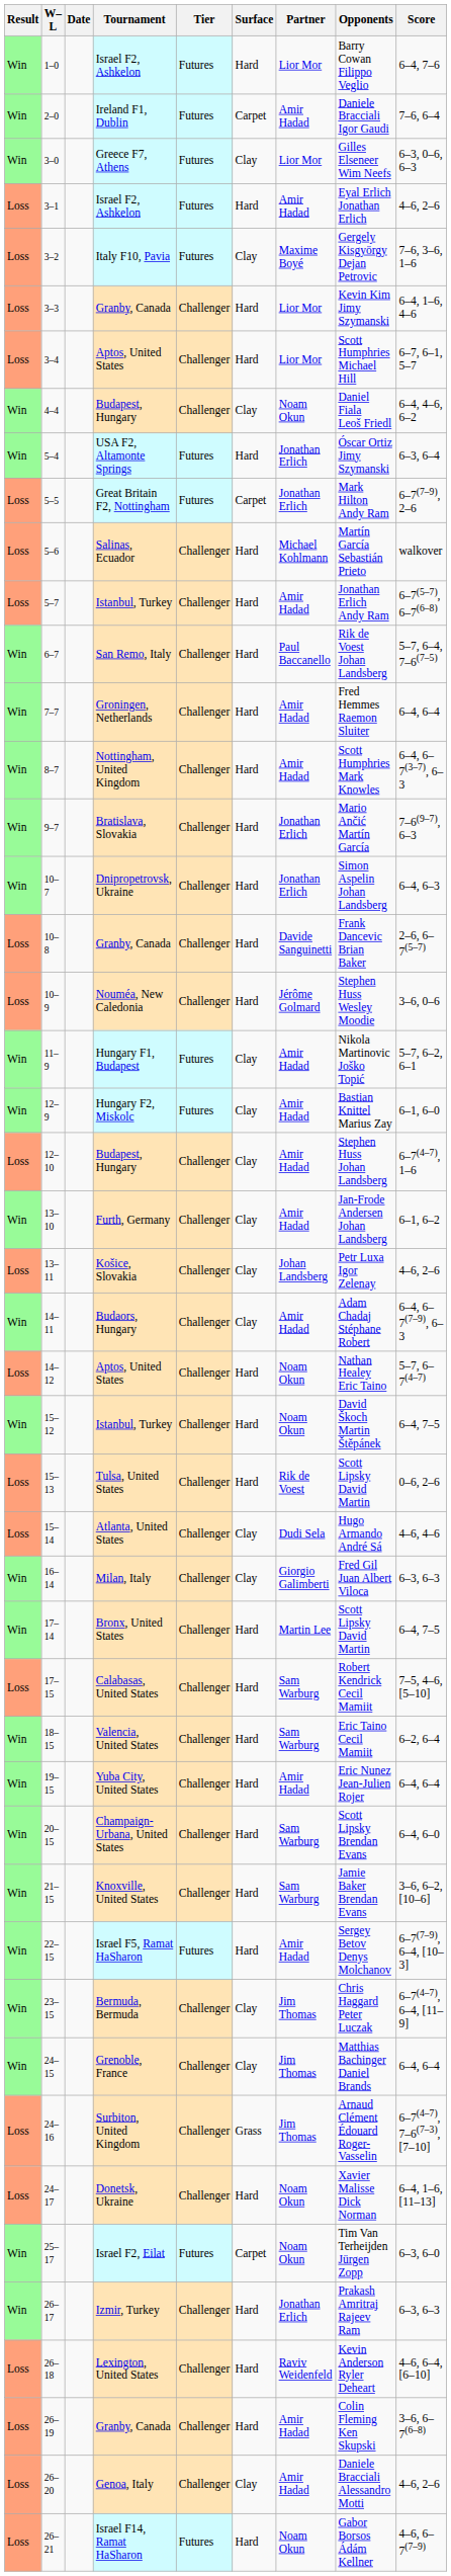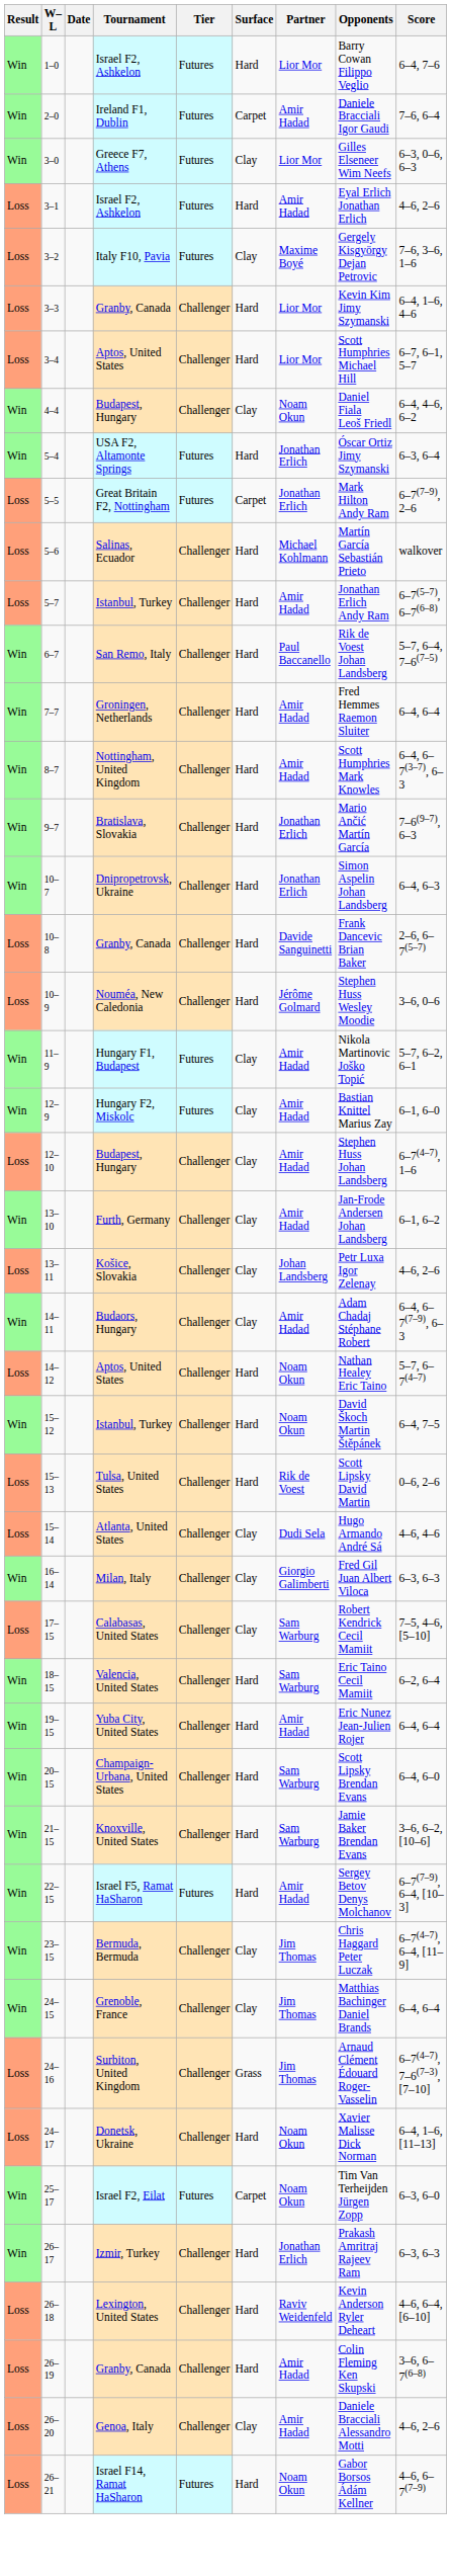 <table class="sortable wikitable">
 <tr>
 <th>Result</th>
 <th class="unsortable">W–L</th>
 <th>Date</th>
 <th>Tournament</th>
 <th>Tier</th>
 <th>Surface</th>
 <th>Partner</th>
 <th>Opponents</th>
 <th class="unsortable">Score</th>
 </tr>
 <tr>
 <td bgcolor=98FB98>Win</td>
 <td><small>1–0</small></td>
 <td></td>
 <td style="background:#cffcff;">Israel F2, <a href='#'>Ashkelon</a></td>
 <td style="background:#cffcff;">Futures</td>
 <td>Hard</td>
 <td> <a href='#'>Lior Mor</a></td>
 <td> Barry Cowan <br>  <a href='#'>Filippo Veglio</a></td>
 <td>6–4, 7–6</td>
 </tr>
 <tr>
 <td bgcolor=98FB98>Win</td>
 <td><small>2–0</small></td>
 <td></td>
 <td style="background:#cffcff;">Ireland F1, <a href='#'>Dublin</a></td>
 <td style="background:#cffcff;">Futures</td>
 <td>Carpet</td>
 <td> <a href='#'>Amir Hadad</a></td>
 <td> <a href='#'>Daniele Bracciali</a> <br>  <a href='#'>Igor Gaudi</a></td>
 <td>7–6, 6–4</td>
 </tr>
 <tr>
 <td bgcolor=98FB98>Win</td>
 <td><small>3–0</small></td>
 <td></td>
 <td style="background:#cffcff;">Greece F7, <a href='#'>Athens</a></td>
 <td style="background:#cffcff;">Futures</td>
 <td>Clay</td>
 <td> <a href='#'>Lior Mor</a></td>
 <td> <a href='#'>Gilles Elseneer</a> <br>  <a href='#'>Wim Neefs</a></td>
 <td>6–3, 0–6, 6–3</td>
 </tr>
 <tr>
 <td bgcolor=FFA07A>Loss</td>
 <td><small>3–1</small></td>
 <td></td>
 <td style="background:#cffcff;">Israel F2, <a href='#'>Ashkelon</a></td>
 <td style="background:#cffcff;">Futures</td>
 <td>Hard</td>
 <td> <a href='#'>Amir Hadad</a></td>
 <td> <a href='#'>Eyal Erlich</a> <br>  <a href='#'>Jonathan Erlich</a></td>
 <td>4–6, 2–6</td>
 </tr>
 <tr>
 <td bgcolor=FFA07A>Loss</td>
 <td><small>3–2</small></td>
 <td></td>
 <td style="background:#cffcff;">Italy F10, <a href='#'>Pavia</a></td>
 <td style="background:#cffcff;">Futures</td>
 <td>Clay</td>
 <td> <a href='#'>Maxime Boyé</a></td>
 <td> <a href='#'>Gergely Kisgyörgy</a> <br>  <a href='#'>Dejan Petrovic</a></td>
 <td>7–6, 3–6, 1–6</td>
 </tr>
 <tr>
 <td bgcolor=FFA07A>Loss</td>
 <td><small>3–3</small></td>
 <td></td>
 <td style="background:moccasin;"><a href='#'>Granby</a>, Canada</td>
 <td style="background:moccasin;">Challenger</td>
 <td>Hard</td>
 <td> <a href='#'>Lior Mor</a></td>
 <td> <a href='#'>Kevin Kim</a> <br>  <a href='#'>Jimy Szymanski</a></td>
 <td>6–4, 1–6, 4–6</td>
 </tr>
 <tr>
 <td bgcolor=FFA07A>Loss</td>
 <td><small>3–4</small></td>
 <td></td>
 <td style="background:moccasin;"><a href='#'>Aptos</a>, United States</td>
 <td style="background:moccasin;">Challenger</td>
 <td>Hard</td>
 <td> <a href='#'>Lior Mor</a></td>
 <td> <a href='#'>Scott Humphries</a> <br>  <a href='#'>Michael Hill</a></td>
 <td>6–7, 6–1, 5–7</td>
 </tr>
 <tr>
 <td bgcolor=98FB98>Win</td>
 <td><small>4–4</small></td>
 <td></td>
 <td style="background:moccasin;"><a href='#'>Budapest</a>, Hungary</td>
 <td style="background:moccasin;">Challenger</td>
 <td>Clay</td>
 <td> <a href='#'>Noam Okun</a></td>
 <td> <a href='#'>Daniel Fiala</a> <br>  <a href='#'>Leoš Friedl</a></td>
 <td>6–4, 4–6, 6–2</td>
 </tr>
 <tr>
 <td bgcolor=98FB98>Win</td>
 <td><small>5–4</small></td>
 <td></td>
 <td style="background:#cffcff;">USA F2, <a href='#'>Altamonte Springs</a></td>
 <td style="background:#cffcff;">Futures</td>
 <td>Hard</td>
 <td> <a href='#'>Jonathan Erlich</a></td>
 <td> <a href='#'>Óscar Ortiz</a> <br>  <a href='#'>Jimy Szymanski</a></td>
 <td>6–3, 6–4</td>
 </tr>
 <tr>
 <td bgcolor=FFA07A>Loss</td>
 <td><small>5–5</small></td>
 <td></td>
 <td style="background:#cffcff;">Great Britain F2, <a href='#'>Nottingham</a></td>
 <td style="background:#cffcff;">Futures</td>
 <td>Carpet</td>
 <td> <a href='#'>Jonathan Erlich</a></td>
 <td> <a href='#'>Mark Hilton</a> <br>  <a href='#'>Andy Ram</a></td>
 <td>6–7<sup>(7–9)</sup>, 2–6</td>
 </tr>
 <tr>
 <td bgcolor=FFA07A>Loss</td>
 <td><small>5–6</small></td>
 <td></td>
 <td style="background:moccasin;"><a href='#'>Salinas</a>, Ecuador</td>
 <td style="background:moccasin;">Challenger</td>
 <td>Hard</td>
 <td> <a href='#'>Michael Kohlmann</a></td>
 <td> <a href='#'>Martín García</a> <br>  <a href='#'>Sebastián Prieto</a></td>
 <td>walkover</td>
 </tr>
 <tr>
 <td bgcolor=FFA07A>Loss</td>
 <td><small>5–7</small></td>
 <td></td>
 <td style="background:moccasin;"><a href='#'>Istanbul</a>, Turkey</td>
 <td style="background:moccasin;">Challenger</td>
 <td>Hard</td>
 <td> <a href='#'>Amir Hadad</a></td>
 <td> <a href='#'>Jonathan Erlich</a> <br>  <a href='#'>Andy Ram</a></td>
 <td>6–7<sup>(5–7)</sup>, 6–7<sup>(6–8)</sup></td>
 </tr>
 <tr>
 <td bgcolor=98FB98>Win</td>
 <td><small>6–7</small></td>
 <td></td>
 <td style="background:moccasin;"><a href='#'>San Remo</a>, Italy</td>
 <td style="background:moccasin;">Challenger</td>
 <td>Hard</td>
 <td> <a href='#'>Paul Baccanello</a></td>
 <td> <a href='#'>Rik de Voest</a> <br>  <a href='#'>Johan Landsberg</a></td>
 <td>5–7, 6–4, 7–6<sup>(7–5)</sup></td>
 </tr>
 <tr>
 <td bgcolor=98FB98>Win</td>
 <td><small>7–7</small></td>
 <td></td>
 <td style="background:moccasin;"><a href='#'>Groningen</a>, Netherlands</td>
 <td style="background:moccasin;">Challenger</td>
 <td>Hard</td>
 <td> <a href='#'>Amir Hadad</a></td>
 <td> Fred Hemmes <br>  <a href='#'>Raemon Sluiter</a></td>
 <td>6–4, 6–4</td>
 </tr>
 <tr>
 <td bgcolor=98FB98>Win</td>
 <td><small>8–7</small></td>
 <td></td>
 <td style="background:moccasin;"><a href='#'>Nottingham</a>, United Kingdom</td>
 <td style="background:moccasin;">Challenger</td>
 <td>Hard</td>
 <td> <a href='#'>Amir Hadad</a></td>
 <td> <a href='#'>Scott Humphries</a> <br>  <a href='#'>Mark Knowles</a></td>
 <td>6–4, 6–7<sup>(3–7)</sup>, 6–3</td>
 </tr>
 <tr>
 <td bgcolor=98FB98>Win</td>
 <td><small>9–7</small></td>
 <td></td>
 <td style="background:moccasin;"><a href='#'>Bratislava</a>, Slovakia</td>
 <td style="background:moccasin;">Challenger</td>
 <td>Hard</td>
 <td> <a href='#'>Jonathan Erlich</a></td>
 <td> <a href='#'>Mario Ančić</a> <br>  <a href='#'>Martín García</a></td>
 <td>7–6<sup>(9–7)</sup>, 6–3</td>
 </tr>
 <tr>
 <td bgcolor=98FB98>Win</td>
 <td><small>10–7</small></td>
 <td></td>
 <td style="background:moccasin;"><a href='#'>Dnipropetrovsk</a>, Ukraine</td>
 <td style="background:moccasin;">Challenger</td>
 <td>Hard</td>
 <td> <a href='#'>Jonathan Erlich</a></td>
 <td> <a href='#'>Simon Aspelin</a> <br>  <a href='#'>Johan Landsberg</a></td>
 <td>6–4, 6–3</td>
 </tr>
 <tr>
 <td bgcolor=FFA07A>Loss</td>
 <td><small>10–8</small></td>
 <td></td>
 <td style="background:moccasin;"><a href='#'>Granby</a>, Canada</td>
 <td style="background:moccasin;">Challenger</td>
 <td>Hard</td>
 <td> <a href='#'>Davide Sanguinetti</a></td>
 <td> <a href='#'>Frank Dancevic</a> <br>  <a href='#'>Brian Baker</a></td>
 <td>2–6, 6–7<sup>(5–7)</sup></td>
 </tr>
 <tr>
 <td bgcolor=FFA07A>Loss</td>
 <td><small>10–9</small></td>
 <td></td>
 <td style="background:moccasin;"><a href='#'>Nouméa</a>, New Caledonia</td>
 <td style="background:moccasin;">Challenger</td>
 <td>Hard</td>
 <td> <a href='#'>Jérôme Golmard</a></td>
 <td> <a href='#'>Stephen Huss</a> <br>  <a href='#'>Wesley Moodie</a></td>
 <td>3–6, 0–6</td>
 </tr>
 <tr>
 <td bgcolor=98FB98>Win</td>
 <td><small>11–9</small></td>
 <td></td>
 <td style="background:#cffcff;">Hungary F1, <a href='#'>Budapest</a></td>
 <td style="background:#cffcff;">Futures</td>
 <td>Clay</td>
 <td> <a href='#'>Amir Hadad</a></td>
 <td> Nikola Martinovic <br>  <a href='#'>Joško Topić</a></td>
 <td>5–7, 6–2, 6–1</td>
 </tr>
 <tr>
 <td bgcolor=98FB98>Win</td>
 <td><small>12–9</small></td>
 <td></td>
 <td style="background:#cffcff;">Hungary F2, <a href='#'>Miskolc</a></td>
 <td style="background:#cffcff;">Futures</td>
 <td>Clay</td>
 <td> <a href='#'>Amir Hadad</a></td>
 <td> <a href='#'>Bastian Knittel</a> <br>  Marius Zay</td>
 <td>6–1, 6–0</td>
 </tr>
 <tr>
 <td bgcolor=FFA07A>Loss</td>
 <td><small>12–10</small></td>
 <td></td>
 <td style="background:moccasin;"><a href='#'>Budapest</a>, Hungary</td>
 <td style="background:moccasin;">Challenger</td>
 <td>Clay</td>
 <td> <a href='#'>Amir Hadad</a></td>
 <td> <a href='#'>Stephen Huss</a> <br>  <a href='#'>Johan Landsberg</a></td>
 <td>6–7<sup>(4–7)</sup>, 1–6</td>
 </tr>
 <tr>
 <td bgcolor=98FB98>Win</td>
 <td><small>13–10</small></td>
 <td></td>
 <td style="background:moccasin;"><a href='#'>Furth</a>, Germany</td>
 <td style="background:moccasin;">Challenger</td>
 <td>Clay</td>
 <td> <a href='#'>Amir Hadad</a></td>
 <td> <a href='#'>Jan-Frode Andersen</a> <br>  <a href='#'>Johan Landsberg</a></td>
 <td>6–1, 6–2</td>
 </tr>
 <tr>
 <td bgcolor=FFA07A>Loss</td>
 <td><small>13–11</small></td>
 <td></td>
 <td style="background:moccasin;"><a href='#'>Košice</a>, Slovakia</td>
 <td style="background:moccasin;">Challenger</td>
 <td>Clay</td>
 <td> <a href='#'>Johan Landsberg</a></td>
 <td> <a href='#'>Petr Luxa</a> <br>  <a href='#'>Igor Zelenay</a></td>
 <td>4–6, 2–6</td>
 </tr>
 <tr>
 <td bgcolor=98FB98>Win</td>
 <td><small>14–11</small></td>
 <td></td>
 <td style="background:moccasin;"><a href='#'>Budaors</a>, Hungary</td>
 <td style="background:moccasin;">Challenger</td>
 <td>Clay</td>
 <td> <a href='#'>Amir Hadad</a></td>
 <td> <a href='#'>Adam Chadaj</a> <br>  <a href='#'>Stéphane Robert</a></td>
 <td>6–4, 6–7<sup>(7–9)</sup>, 6–3</td>
 </tr>
 <tr>
 <td bgcolor=FFA07A>Loss</td>
 <td><small>14–12</small></td>
 <td></td>
 <td style="background:moccasin;"><a href='#'>Aptos</a>, United States</td>
 <td style="background:moccasin;">Challenger</td>
 <td>Hard</td>
 <td> <a href='#'>Noam Okun</a></td>
 <td> <a href='#'>Nathan Healey</a> <br>  <a href='#'>Eric Taino</a></td>
 <td>5–7, 6–7<sup>(4–7)</sup></td>
 </tr>
 <tr>
 <td bgcolor=98FB98>Win</td>
 <td><small>15–12</small></td>
 <td></td>
 <td style="background:moccasin;"><a href='#'>Istanbul</a>, Turkey</td>
 <td style="background:moccasin;">Challenger</td>
 <td>Hard</td>
 <td> <a href='#'>Noam Okun</a></td>
 <td> <a href='#'>David Škoch</a> <br>  <a href='#'>Martin Štěpánek</a></td>
 <td>6–4, 7–5</td>
 </tr>
 <tr>
 <td bgcolor=FFA07A>Loss</td>
 <td><small>15–13</small></td>
 <td></td>
 <td style="background:moccasin;"><a href='#'>Tulsa</a>, United States</td>
 <td style="background:moccasin;">Challenger</td>
 <td>Hard</td>
 <td> <a href='#'>Rik de Voest</a></td>
 <td> <a href='#'>Scott Lipsky</a> <br>  <a href='#'>David Martin</a></td>
 <td>0–6, 2–6</td>
 </tr>
 <tr>
 <td bgcolor=FFA07A>Loss</td>
 <td><small>15–14</small></td>
 <td></td>
 <td style="background:moccasin;"><a href='#'>Atlanta</a>, United States</td>
 <td style="background:moccasin;">Challenger</td>
 <td>Clay</td>
 <td> <a href='#'>Dudi Sela</a></td>
 <td> <a href='#'>Hugo Armando</a> <br>  <a href='#'>André Sá</a></td>
 <td>4–6, 4–6</td>
 </tr>
 <tr>
 <td bgcolor=98FB98>Win</td>
 <td><small>16–14</small></td>
 <td></td>
 <td style="background:moccasin;"><a href='#'>Milan</a>, Italy</td>
 <td style="background:moccasin;">Challenger</td>
 <td>Clay</td>
 <td> <a href='#'>Giorgio Galimberti</a></td>
 <td> <a href='#'>Fred Gil</a> <br>  <a href='#'>Juan Albert Viloca</a></td>
 <td>6–3, 6–3</td>
 </tr>
 <tr>
-<td bgcolor=98FB98>Win</td>
-<td><small>17–14</small></td>
-<td></td>
-<td style="background:moccasin;"><a href='#'>Bronx</a>, United States</td>
-<td style="background:moccasin;">Challenger</td>
-<td>Hard</td>
-<td> <a href='#'>Martin Lee</a></td>
-<td> <a href='#'>Scott Lipsky</a> <br>  <a href='#'>David Martin</a></td>
-<td>6–4, 7–5</td>
-</tr>
-<tr>
 <td bgcolor=FFA07A>Loss</td>
 <td><small>17–15</small></td>
 <td></td>
 <td style="background:moccasin;"><a href='#'>Calabasas</a>, United States</td>
 <td style="background:moccasin;">Challenger</td>
-<td>Hard</td>
+<td>Clay</td>
 <td> <a href='#'>Sam Warburg</a></td>
 <td> <a href='#'>Robert Kendrick</a> <br>  <a href='#'>Cecil Mamiit</a></td>
 <td>7–5, 4–6, [5–10]</td>
 </tr>
 <tr>
 <td bgcolor=98FB98>Win</td>
 <td><small>18–15</small></td>
 <td></td>
 <td style="background:moccasin;"><a href='#'>Valencia</a>, United States</td>
 <td style="background:moccasin;">Challenger</td>
 <td>Hard</td>
 <td> <a href='#'>Sam Warburg</a></td>
 <td> <a href='#'>Eric Taino</a> <br>  <a href='#'>Cecil Mamiit</a></td>
 <td>6–2, 6–4</td>
 </tr>
 <tr>
 <td bgcolor=98FB98>Win</td>
 <td><small>19–15</small></td>
 <td></td>
 <td style="background:moccasin;"><a href='#'>Yuba City</a>, United States</td>
 <td style="background:moccasin;">Challenger</td>
 <td>Hard</td>
 <td> <a href='#'>Amir Hadad</a></td>
 <td> <a href='#'>Eric Nunez</a> <br>  <a href='#'>Jean-Julien Rojer</a></td>
 <td>6–4, 6–4</td>
 </tr>
 <tr>
 <td bgcolor=98FB98>Win</td>
 <td><small>20–15</small></td>
 <td></td>
 <td style="background:moccasin;"><a href='#'>Champaign-Urbana</a>, United States</td>
 <td style="background:moccasin;">Challenger</td>
 <td>Hard</td>
 <td> <a href='#'>Sam Warburg</a></td>
 <td> <a href='#'>Scott Lipsky</a> <br>  <a href='#'>Brendan Evans</a></td>
 <td>6–4, 6–0</td>
 </tr>
 <tr>
 <td bgcolor=98FB98>Win</td>
 <td><small>21–15</small></td>
 <td></td>
 <td style="background:moccasin;"><a href='#'>Knoxville</a>, United States</td>
 <td style="background:moccasin;">Challenger</td>
 <td>Hard</td>
 <td> <a href='#'>Sam Warburg</a></td>
 <td> <a href='#'>Jamie Baker</a> <br>  <a href='#'>Brendan Evans</a></td>
 <td>3–6, 6–2, [10–6]</td>
 </tr>
 <tr>
 <td bgcolor=98FB98>Win</td>
 <td><small>22–15</small></td>
 <td></td>
 <td style="background:#cffcff;">Israel F5, <a href='#'>Ramat HaSharon</a></td>
 <td style="background:#cffcff;">Futures</td>
 <td>Hard</td>
 <td> <a href='#'>Amir Hadad</a></td>
 <td> <a href='#'>Sergey Betov</a> <br>  <a href='#'>Denys Molchanov</a></td>
 <td>6–7<sup>(7–9)</sup>, 6–4, [10–3]</td>
 </tr>
 <tr>
 <td bgcolor=98FB98>Win</td>
 <td><small>23–15</small></td>
 <td></td>
 <td style="background:moccasin;"><a href='#'>Bermuda</a>, Bermuda</td>
 <td style="background:moccasin;">Challenger</td>
 <td>Clay</td>
 <td> <a href='#'>Jim Thomas</a></td>
 <td> <a href='#'>Chris Haggard</a> <br>  <a href='#'>Peter Luczak</a></td>
 <td>6–7<sup>(4–7)</sup>, 6–4, [11–9]</td>
 </tr>
 <tr>
 <td bgcolor=98FB98>Win</td>
 <td><small>24–15</small></td>
 <td></td>
 <td style="background:moccasin;"><a href='#'>Grenoble</a>, France</td>
 <td style="background:moccasin;">Challenger</td>
 <td>Clay</td>
 <td> <a href='#'>Jim Thomas</a></td>
 <td> <a href='#'>Matthias Bachinger</a> <br>  <a href='#'>Daniel Brands</a></td>
 <td>6–4, 6–4</td>
 </tr>
 <tr>
 <td bgcolor=FFA07A>Loss</td>
 <td><small>24–16</small></td>
 <td></td>
 <td style="background:moccasin;"><a href='#'>Surbiton</a>, United Kingdom</td>
 <td style="background:moccasin;">Challenger</td>
 <td>Grass</td>
 <td> <a href='#'>Jim Thomas</a></td>
 <td> <a href='#'>Arnaud Clément</a> <br>  <a href='#'>Édouard Roger-Vasselin</a></td>
 <td>6–7<sup>(4–7)</sup>, 7–6<sup>(7–3)</sup>, [7–10]</td>
 </tr>
 <tr>
 <td bgcolor=FFA07A>Loss</td>
 <td><small>24–17</small></td>
 <td></td>
 <td style="background:moccasin;"><a href='#'>Donetsk</a>, Ukraine</td>
 <td style="background:moccasin;">Challenger</td>
 <td>Hard</td>
 <td> <a href='#'>Noam Okun</a></td>
 <td> <a href='#'>Xavier Malisse</a> <br>  <a href='#'>Dick Norman</a></td>
 <td>6–4, 1–6, [11–13]</td>
 </tr>
 <tr>
 <td bgcolor=98FB98>Win</td>
 <td><small>25–17</small></td>
 <td></td>
 <td style="background:#cffcff;">Israel F2, <a href='#'>Eilat</a></td>
 <td style="background:#cffcff;">Futures</td>
 <td>Carpet</td>
 <td> <a href='#'>Noam Okun</a></td>
 <td> Tim Van Terheijden <br>  <a href='#'>Jürgen Zopp</a></td>
 <td>6–3, 6–0</td>
 </tr>
 <tr>
 <td bgcolor=98FB98>Win</td>
 <td><small>26–17</small></td>
 <td></td>
 <td style="background:moccasin;"><a href='#'>Izmir</a>, Turkey</td>
 <td style="background:moccasin;">Challenger</td>
 <td>Hard</td>
 <td> <a href='#'>Jonathan Erlich</a></td>
 <td> <a href='#'>Prakash Amritraj</a> <br>  <a href='#'>Rajeev Ram</a></td>
 <td>6–3, 6–3</td>
 </tr>
 <tr>
 <td bgcolor=FFA07A>Loss</td>
 <td><small>26–18</small></td>
 <td></td>
 <td style="background:moccasin;"><a href='#'>Lexington</a>, United States</td>
 <td style="background:moccasin;">Challenger</td>
 <td>Hard</td>
 <td> <a href='#'>Raviv Weidenfeld</a></td>
 <td> <a href='#'>Kevin Anderson</a> <br>  <a href='#'>Ryler Deheart</a></td>
 <td>4–6, 6–4, [6–10]</td>
 </tr>
 <tr>
 <td bgcolor=FFA07A>Loss</td>
 <td><small>26–19</small></td>
 <td></td>
 <td style="background:moccasin;"><a href='#'>Granby</a>, Canada</td>
 <td style="background:moccasin;">Challenger</td>
 <td>Hard</td>
 <td> <a href='#'>Amir Hadad</a></td>
 <td> <a href='#'>Colin Fleming</a> <br>  <a href='#'>Ken Skupski</a></td>
 <td>3–6, 6–7<sup>(6–8)</sup></td>
 </tr>
 <tr>
 <td bgcolor=FFA07A>Loss</td>
 <td><small>26–20</small></td>
 <td></td>
 <td style="background:moccasin;"><a href='#'>Genoa</a>, Italy</td>
 <td style="background:moccasin;">Challenger</td>
 <td>Clay</td>
 <td> <a href='#'>Amir Hadad</a></td>
 <td> <a href='#'>Daniele Bracciali</a> <br>  <a href='#'>Alessandro Motti</a></td>
 <td>4–6, 2–6</td>
 </tr>
 <tr>
 <td bgcolor=FFA07A>Loss</td>
 <td><small>26–21</small></td>
 <td></td>
 <td style="background:#cffcff;">Israel F14, <a href='#'>Ramat HaSharon</a></td>
 <td style="background:#cffcff;">Futures</td>
 <td>Hard</td>
 <td> <a href='#'>Noam Okun</a></td>
 <td> <a href='#'>Gabor Borsos</a> <br>  <a href='#'>Ádám Kellner</a></td>
 <td>4–6, 6–7<sup>(7–9)</sup></td>
 </tr>
 </table>
